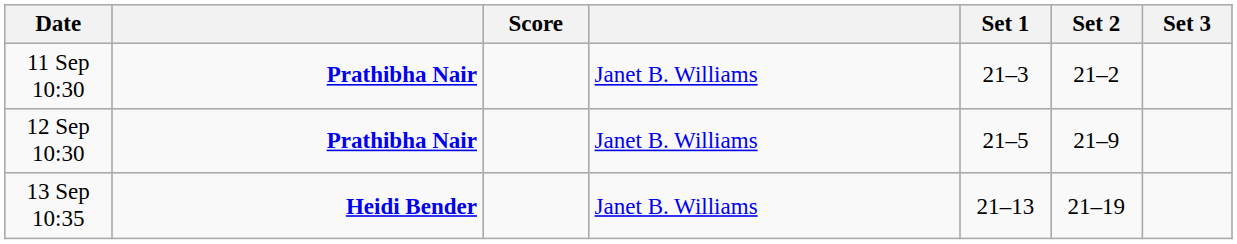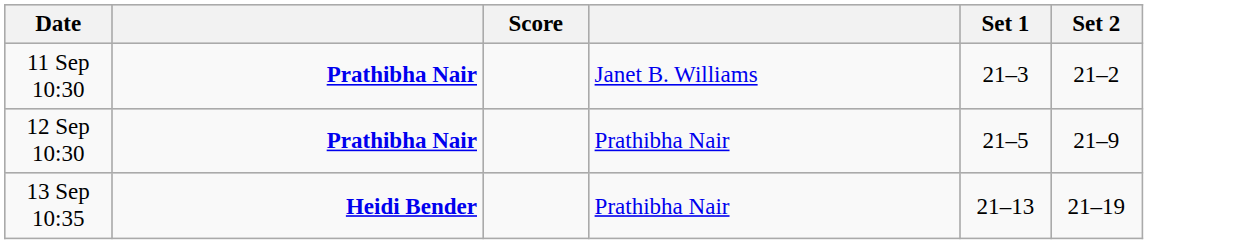 <table class="wikitable" style="text-align: center; font-size:90%">
 <tr>
 <th width="60">Date</th>
 <th align="right" width="225"></th>
 <th width="60">Score</th>
 <th align="left" width="225"></th>
 <th width="50">Set 1</th>
 <th width="50">Set 2</th>
-<th width="50">Set 3</th>
 </tr>
 <tr>
 <td>11 Sep<br>10:30</td>
 <td align="right"><strong><a href='#'>Prathibha Nair</a> </strong></td>
 <td align="center"></td>
 <td align="left"> <a href='#'>Janet B. Williams</a></td>
 <td>21–3</td>
 <td>21–2</td>
-<td></td>
 </tr>
 <tr>
 <td>12 Sep<br>10:30</td>
 <td align="right"><strong><a href='#'>Prathibha Nair</a> </strong></td>
 <td align="center"></td>
-<td align="left"> <a href='#'>Janet B. Williams</a></td>
+<td align="left"> <a href='#'>Prathibha Nair</a></td>
 <td>21–5</td>
 <td>21–9</td>
-<td></td>
 </tr>
 <tr>
 <td>13 Sep<br>10:35</td>
 <td align="right"><strong><a href='#'>Heidi Bender</a> </strong></td>
 <td align="center"></td>
-<td align="left"> <a href='#'>Janet B. Williams</a></td>
+<td align="left"> <a href='#'>Prathibha Nair</a></td>
 <td>21–13</td>
 <td>21–19</td>
-<td></td>
 </tr>
 </table>
